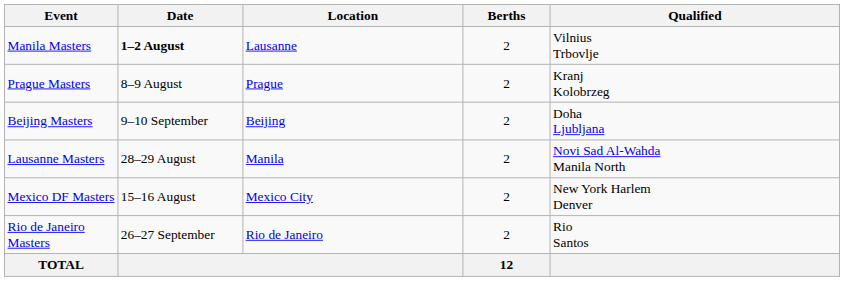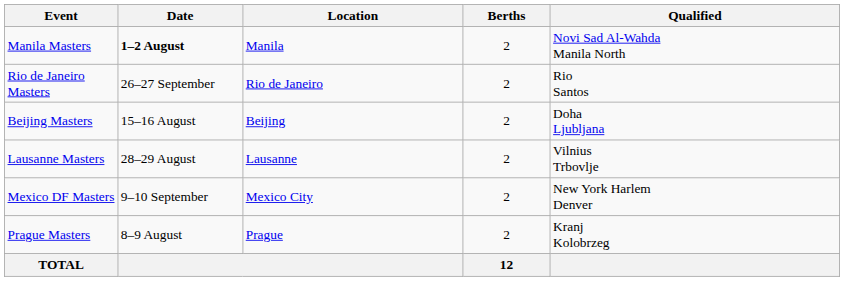 <table class="wikitable" style="font-size:95%;" width=60%>
 <tr>
 <th width=30>Event</th>
 <th width=25>Date</th>
 <th width=120>Location</th>
 <th width=25>Berths</th>
 <th width=160>Qualified</th>
 </tr>
 <tr>
 <td><a href='#'>Manila Masters</a></td>
 <td><strong>1–2 August</strong></td>
+<td> <a href='#'>Manila</a></td>
+<td align=center>2</td>
+<td> <a href='#'>Novi Sad Al-Wahda</a> <br> Manila North</td>
+</tr>
+<tr>
+<td><a href='#'>Rio de Janeiro Masters</a></td>
+<td>26–27 September</td>
+<td> <a href='#'>Rio de Janeiro</a></td>
+<td align=center>2</td>
+<td> Rio <br> Santos</td>
+</tr>
+<tr>
+<td><a href='#'>Beijing Masters</a></td>
+<td>15–16 August</td>
+<td> <a href='#'>Beijing</a></td>
+<td align=center>2</td>
+<td> Doha<br> <a href='#'>Ljubljana</a></td>
+</tr>
+<tr>
+<td><a href='#'>Lausanne Masters</a></td>
+<td>28–29 August</td>
 <td> <a href='#'>Lausanne</a></td>
 <td align=center>2</td>
 <td> Vilnius<br> Trbovlje</td>
+</tr>
+<tr>
+<td><a href='#'>Mexico DF Masters</a></td>
+<td>9–10 September</td>
+<td> <a href='#'>Mexico City</a></td>
+<td align=center>2</td>
+<td> New York Harlem<br> Denver</td>
 </tr>
 <tr>
 <td><a href='#'>Prague Masters</a></td>
 <td>8–9 August</td>
 <td> <a href='#'>Prague</a></td>
 <td align=center>2</td>
 <td> Kranj <br> Kolobrzeg</td>
 </tr>
 <tr>
-<td><a href='#'>Beijing Masters</a></td>
-<td>9–10 September</td>
-<td> <a href='#'>Beijing</a></td>
-<td align=center>2</td>
-<td> Doha<br> <a href='#'>Ljubljana</a></td>
-</tr>
-<tr>
-<td><a href='#'>Lausanne Masters</a></td>
-<td>28–29 August</td>
-<td> <a href='#'>Manila</a></td>
-<td align=center>2</td>
-<td> <a href='#'>Novi Sad Al-Wahda</a> <br> Manila North</td>
-</tr>
-<tr>
-<td><a href='#'>Mexico DF Masters</a></td>
-<td>15–16 August</td>
-<td> <a href='#'>Mexico City</a></td>
-<td align=center>2</td>
-<td> New York Harlem<br> Denver</td>
-</tr>
-<tr>
-<td><a href='#'>Rio de Janeiro Masters</a></td>
-<td>26–27 September</td>
-<td> <a href='#'>Rio de Janeiro</a></td>
-<td align=center>2</td>
-<td> Rio <br> Santos</td>
-</tr>
-<tr>
 <th>TOTAL</th>
 <th colspan="2"></th>
 <th>12</th>
 <th></th>
 </tr>
 </table>
